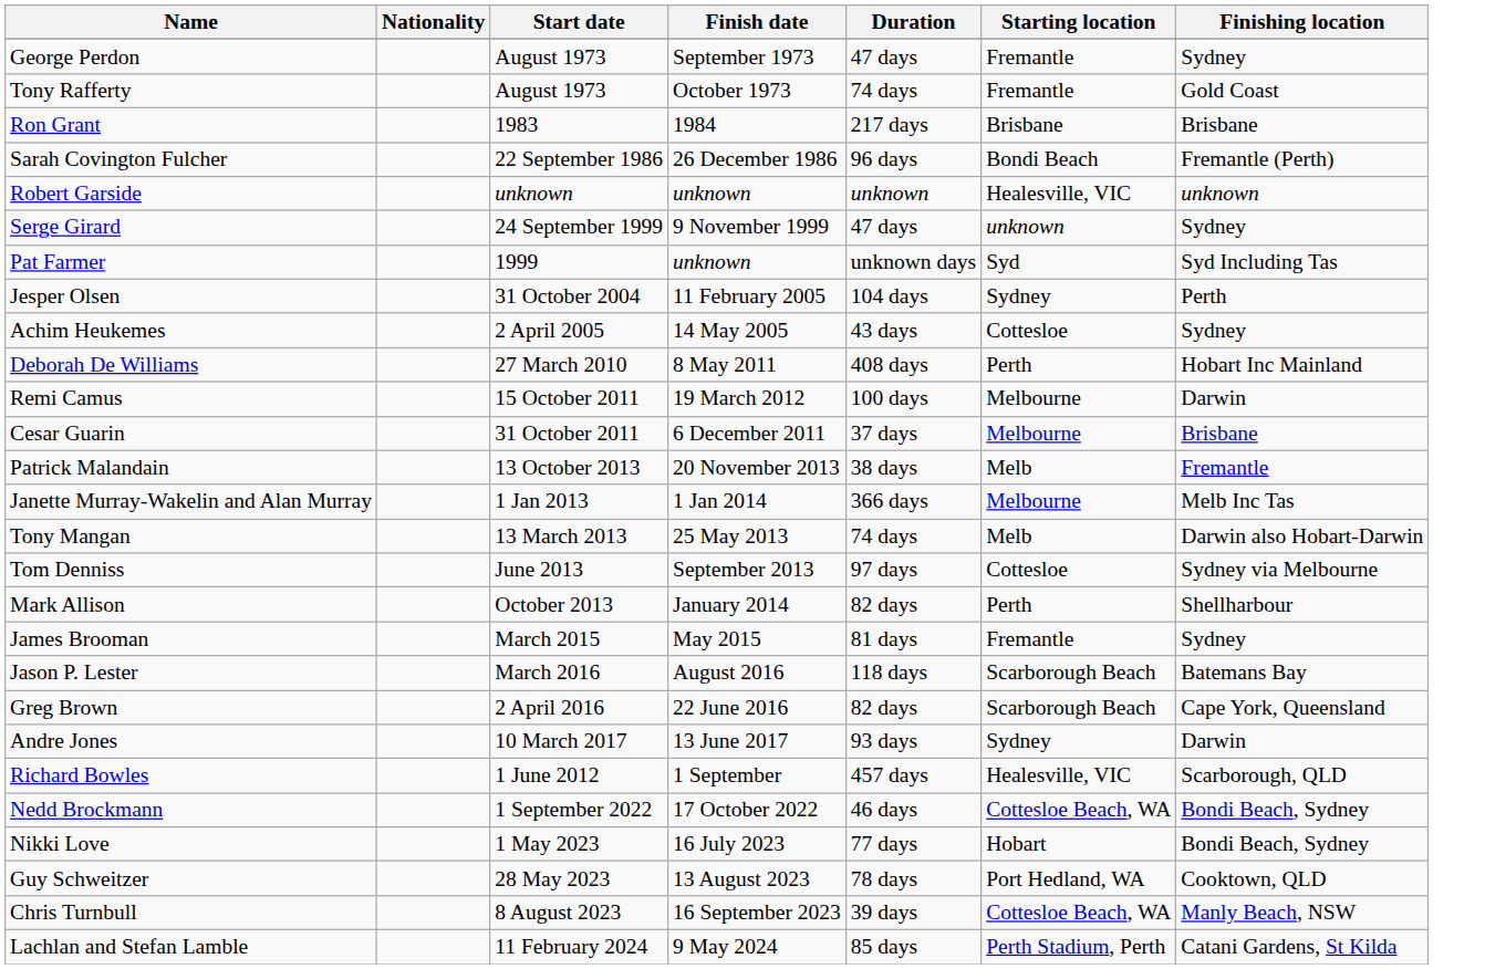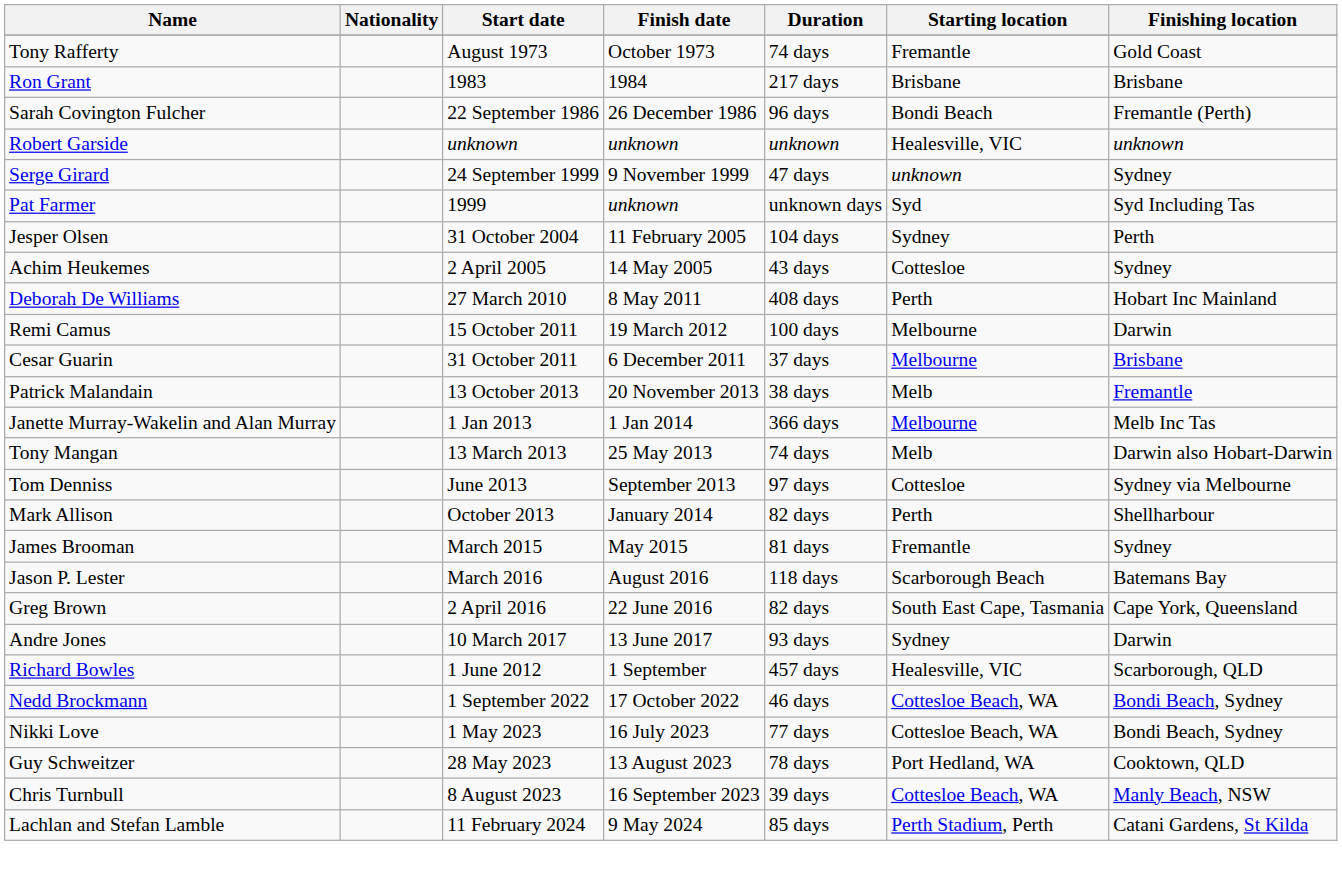 <table class="wikitable">
 <tr>
 <th>Name</th>
 <th>Nationality</th>
 <th>Start date</th>
 <th>Finish date</th>
 <th>Duration</th>
 <th>Starting location</th>
 <th>Finishing location</th>
 </tr>
 <tr>
-</tr>
-<tr>
-<td>George Perdon</td>
-<td></td>
-<td>August 1973</td>
-<td>September 1973</td>
-<td>47 days</td>
-<td>Fremantle</td>
-<td>Sydney</td>
 </tr>
 <tr>
 <td>Tony Rafferty</td>
 <td></td>
 <td>August 1973</td>
 <td>October 1973</td>
 <td>74 days</td>
 <td>Fremantle</td>
 <td>Gold Coast</td>
 </tr>
 <tr>
 <td><a href='#'>Ron Grant</a></td>
 <td></td>
 <td>1983</td>
 <td>1984</td>
 <td>217 days</td>
 <td>Brisbane</td>
 <td>Brisbane</td>
 </tr>
 <tr>
 <td>Sarah Covington Fulcher</td>
 <td></td>
 <td>22 September 1986</td>
 <td>26 December 1986</td>
 <td>96 days</td>
 <td>Bondi Beach</td>
 <td>Fremantle (Perth)</td>
 </tr>
 <tr>
 <td><a href='#'>Robert Garside</a></td>
 <td></td>
 <td><em>unknown</em></td>
 <td><em>unknown</em></td>
 <td><em>unknown</em></td>
 <td>Healesville, VIC</td>
 <td><em>unknown</em></td>
 </tr>
 <tr>
 <td><a href='#'>Serge Girard</a></td>
 <td></td>
 <td>24 September 1999</td>
 <td>9 November 1999</td>
 <td>47 days</td>
 <td><em>unknown</em></td>
 <td>Sydney</td>
 </tr>
 <tr>
 <td><a href='#'>Pat Farmer</a></td>
 <td></td>
 <td>1999</td>
 <td><em>unknown</em></td>
 <td>unknown days</td>
 <td>Syd</td>
 <td>Syd Including Tas</td>
 </tr>
 <tr>
 <td>Jesper Olsen</td>
 <td></td>
 <td>31 October 2004</td>
 <td>11 February 2005</td>
 <td>104 days</td>
 <td>Sydney</td>
 <td>Perth</td>
 </tr>
 <tr>
 <td>Achim Heukemes</td>
 <td></td>
 <td>2 April 2005</td>
 <td>14 May 2005</td>
 <td>43 days</td>
 <td>Cottesloe</td>
 <td>Sydney</td>
 </tr>
 <tr>
 <td><a href='#'>Deborah De Williams</a></td>
 <td></td>
 <td>27 March 2010</td>
 <td>8 May 2011</td>
 <td>408 days</td>
 <td>Perth</td>
 <td>Hobart Inc Mainland</td>
 </tr>
 <tr>
 <td>Remi Camus</td>
 <td></td>
 <td>15 October 2011</td>
 <td>19 March 2012</td>
 <td>100 days</td>
 <td>Melbourne</td>
 <td>Darwin</td>
 </tr>
 <tr>
 <td>Cesar Guarin</td>
 <td></td>
 <td>31 October 2011</td>
 <td>6 December 2011</td>
 <td>37 days</td>
 <td><a href='#'>Melbourne</a></td>
 <td><a href='#'>Brisbane</a></td>
 </tr>
 <tr>
 <td>Patrick Malandain</td>
 <td></td>
 <td>13 October 2013</td>
 <td>20 November 2013</td>
 <td>38 days</td>
 <td>Melb</td>
 <td><a href='#'>Fremantle</a></td>
 </tr>
 <tr>
 <td>Janette Murray-Wakelin and Alan Murray</td>
 <td></td>
 <td>1 Jan 2013</td>
 <td>1 Jan 2014</td>
 <td>366 days</td>
 <td><a href='#'>Melbourne</a></td>
 <td>Melb Inc Tas</td>
 </tr>
 <tr>
 <td>Tony Mangan</td>
 <td></td>
 <td>13 March 2013</td>
 <td>25 May 2013</td>
 <td>74 days</td>
 <td>Melb</td>
 <td>Darwin also Hobart-Darwin</td>
 </tr>
 <tr>
 <td>Tom Denniss</td>
 <td></td>
 <td>June 2013</td>
 <td>September 2013</td>
 <td>97 days</td>
 <td>Cottesloe</td>
 <td>Sydney via Melbourne</td>
 </tr>
 <tr>
 <td>Mark Allison</td>
 <td></td>
 <td>October 2013</td>
 <td>January 2014</td>
 <td>82 days</td>
 <td>Perth</td>
 <td>Shellharbour</td>
 </tr>
 <tr>
 <td>James Brooman</td>
 <td></td>
 <td>March 2015</td>
 <td>May 2015</td>
 <td>81 days</td>
 <td>Fremantle</td>
 <td>Sydney</td>
 </tr>
 <tr>
 <td>Jason P. Lester</td>
 <td></td>
 <td>March 2016</td>
 <td>August 2016</td>
 <td>118 days</td>
 <td>Scarborough Beach</td>
 <td>Batemans Bay</td>
 </tr>
 <tr>
 <td>Greg Brown</td>
 <td></td>
 <td>2 April 2016</td>
 <td>22 June 2016</td>
 <td>82 days</td>
-<td>Scarborough Beach</td>
+<td>South East Cape, Tasmania</td>
 <td>Cape York, Queensland</td>
 </tr>
 <tr>
 <td>Andre Jones</td>
 <td></td>
 <td>10 March 2017</td>
 <td>13 June 2017</td>
 <td>93 days</td>
 <td>Sydney</td>
 <td>Darwin</td>
 </tr>
 <tr>
 <td><a href='#'>Richard Bowles</a></td>
 <td></td>
 <td>1 June 2012</td>
 <td>1 September</td>
 <td>457 days</td>
 <td>Healesville, VIC</td>
 <td>Scarborough, QLD</td>
 </tr>
 <tr>
 <td><a href='#'>Nedd Brockmann</a></td>
 <td></td>
 <td>1 September 2022</td>
 <td>17 October 2022</td>
 <td>46 days</td>
 <td><a href='#'>Cottesloe Beach</a>, WA</td>
 <td><a href='#'>Bondi Beach</a>, Sydney</td>
 </tr>
 <tr>
 <td>Nikki Love</td>
 <td></td>
 <td>1 May 2023</td>
 <td>16 July 2023</td>
 <td>77 days</td>
-<td>Hobart</td>
+<td>Cottesloe Beach, WA</td>
 <td>Bondi Beach, Sydney</td>
 </tr>
 <tr>
 <td>Guy Schweitzer</td>
 <td></td>
 <td>28 May 2023</td>
 <td>13 August 2023</td>
 <td>78 days</td>
 <td>Port Hedland, WA</td>
 <td>Cooktown, QLD</td>
 </tr>
 <tr>
 <td>Chris Turnbull</td>
 <td></td>
 <td>8 August 2023</td>
 <td>16 September 2023</td>
 <td>39 days</td>
 <td><a href='#'>Cottesloe Beach</a>, WA</td>
 <td><a href='#'>Manly Beach</a>, NSW</td>
 </tr>
 <tr>
 <td>Lachlan and Stefan Lamble</td>
 <td></td>
 <td>11 February 2024</td>
 <td>9 May 2024</td>
 <td>85 days</td>
 <td><a href='#'>Perth Stadium</a>, Perth</td>
 <td>Catani Gardens, <a href='#'>St Kilda</a></td>
 </tr>
 </table>
